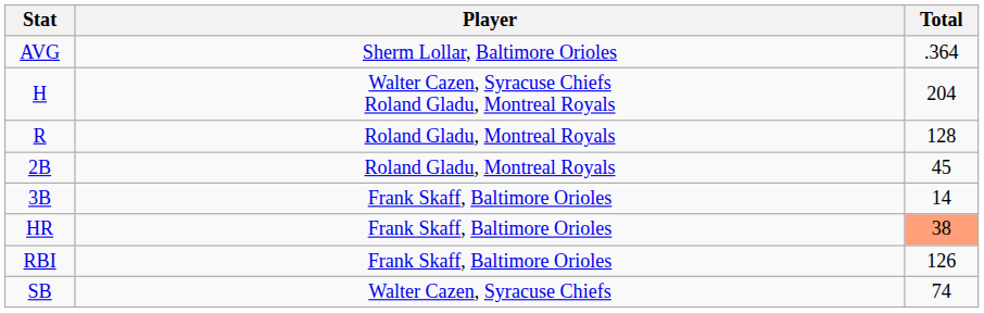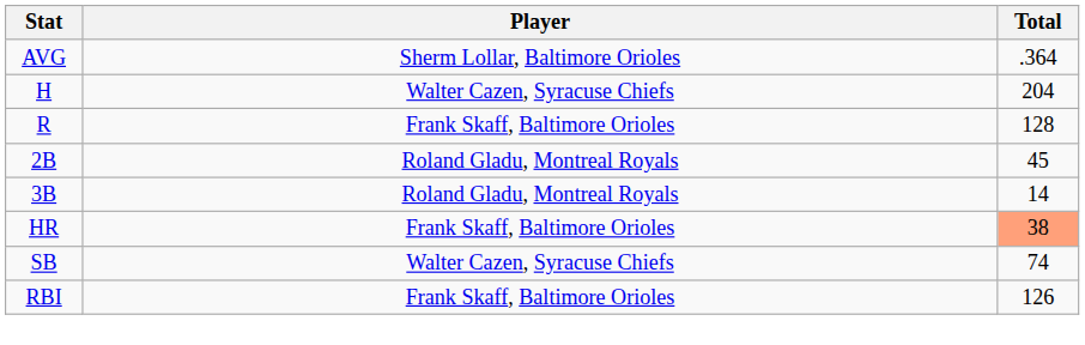 <table class="wikitable" width="40%" style="text-align:center;">
 <tr>
 <th width="5%">Stat</th>
 <th width="60%">Player</th>
 <th width="5%">Total</th>
 </tr>
 <tr>
 <td><a href='#'>AVG</a></td>
 <td><a href='#'>Sherm Lollar</a>, <a href='#'>Baltimore Orioles</a></td>
 <td>.364</td>
 </tr>
 <tr>
 <td><a href='#'>H</a></td>
-<td><a href='#'>Walter Cazen</a>, <a href='#'>Syracuse Chiefs</a> <br> <a href='#'>Roland Gladu</a>, <a href='#'>Montreal Royals</a></td>
+<td><a href='#'>Walter Cazen</a>, <a href='#'>Syracuse Chiefs</a></td>
 <td>204</td>
 </tr>
 <tr>
 <td><a href='#'>R</a></td>
-<td><a href='#'>Roland Gladu</a>, <a href='#'>Montreal Royals</a></td>
+<td><a href='#'>Frank Skaff</a>, <a href='#'>Baltimore Orioles</a></td>
 <td>128</td>
 </tr>
 <tr>
 <td><a href='#'>2B</a></td>
 <td><a href='#'>Roland Gladu</a>, <a href='#'>Montreal Royals</a></td>
 <td>45</td>
 </tr>
 <tr>
 <td><a href='#'>3B</a></td>
-<td><a href='#'>Frank Skaff</a>, <a href='#'>Baltimore Orioles</a></td>
+<td><a href='#'>Roland Gladu</a>, <a href='#'>Montreal Royals</a></td>
 <td>14</td>
 </tr>
 <tr>
 <td><a href='#'>HR</a></td>
 <td><a href='#'>Frank Skaff</a>, <a href='#'>Baltimore Orioles</a></td>
 <td style="background: lightsalmon;">38</td>
 </tr>
 <tr>
+<td><a href='#'>SB</a></td>
+<td><a href='#'>Walter Cazen</a>, <a href='#'>Syracuse Chiefs</a></td>
+<td>74</td>
+</tr>
+<tr>
 <td><a href='#'>RBI</a></td>
 <td><a href='#'>Frank Skaff</a>, <a href='#'>Baltimore Orioles</a></td>
 <td>126</td>
 </tr>
-<tr>
-<td><a href='#'>SB</a></td>
-<td><a href='#'>Walter Cazen</a>, <a href='#'>Syracuse Chiefs</a></td>
-<td>74</td>
-</tr>
 </table>
